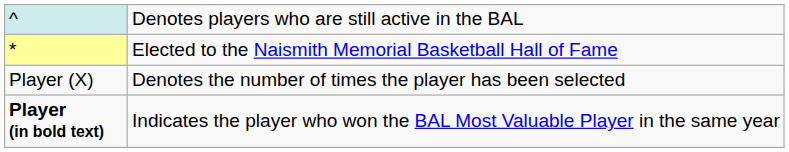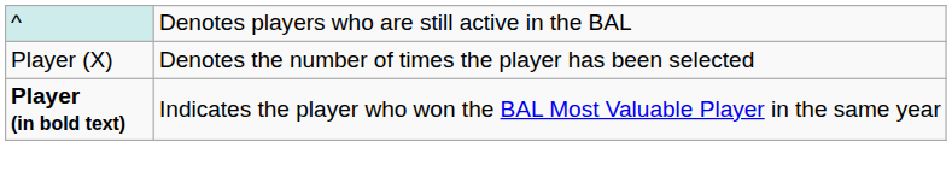 <table class="wikitable sortable">
 <tr>
 <td style="background-color:#CFECEC; border:1px solid #aaaaaa; width:6em">^</td>
 <td>Denotes players who are still active in the BAL</td>
-</tr>
-<tr>
-<td style="background-color:#FFFF99; border:1px solid #aaaaaa; width:6em">*</td>
-<td>Elected to the <a href='#'>Naismith Memorial Basketball Hall of Fame</a></td>
 </tr>
 <tr>
 <td>Player (X)</td>
 <td>Denotes the number of times the player has been selected</td>
 </tr>
 <tr>
 <td><strong>Player<br><small>(in bold text)</small></strong></td>
 <td>Indicates the player who won the <a href='#'>BAL Most Valuable Player</a> in the same year</td>
 </tr>
 </table>
